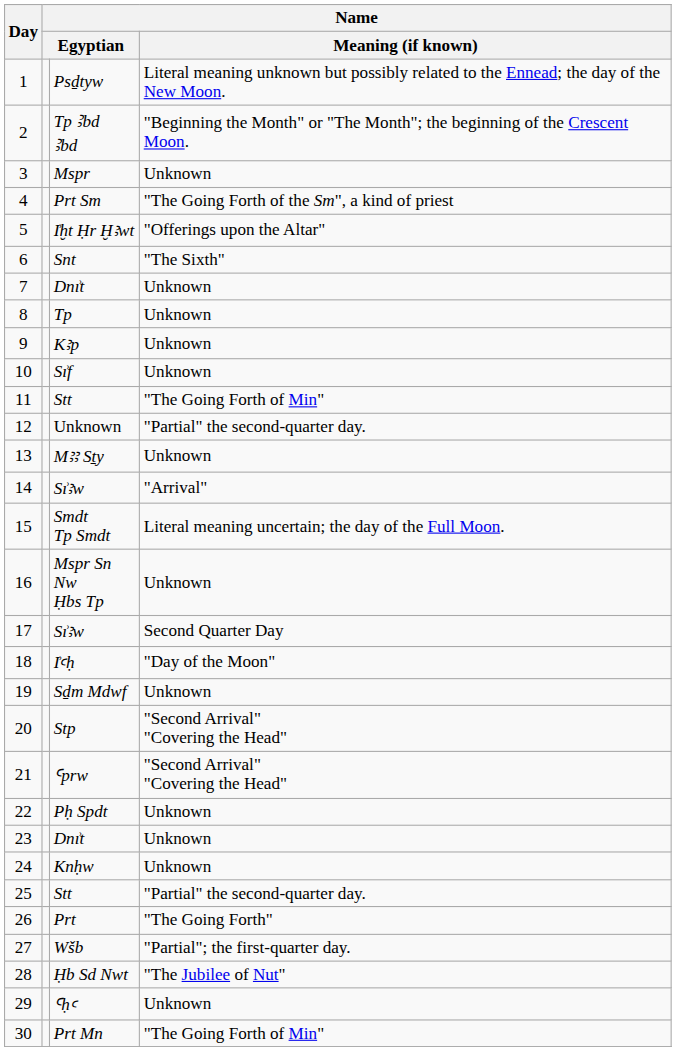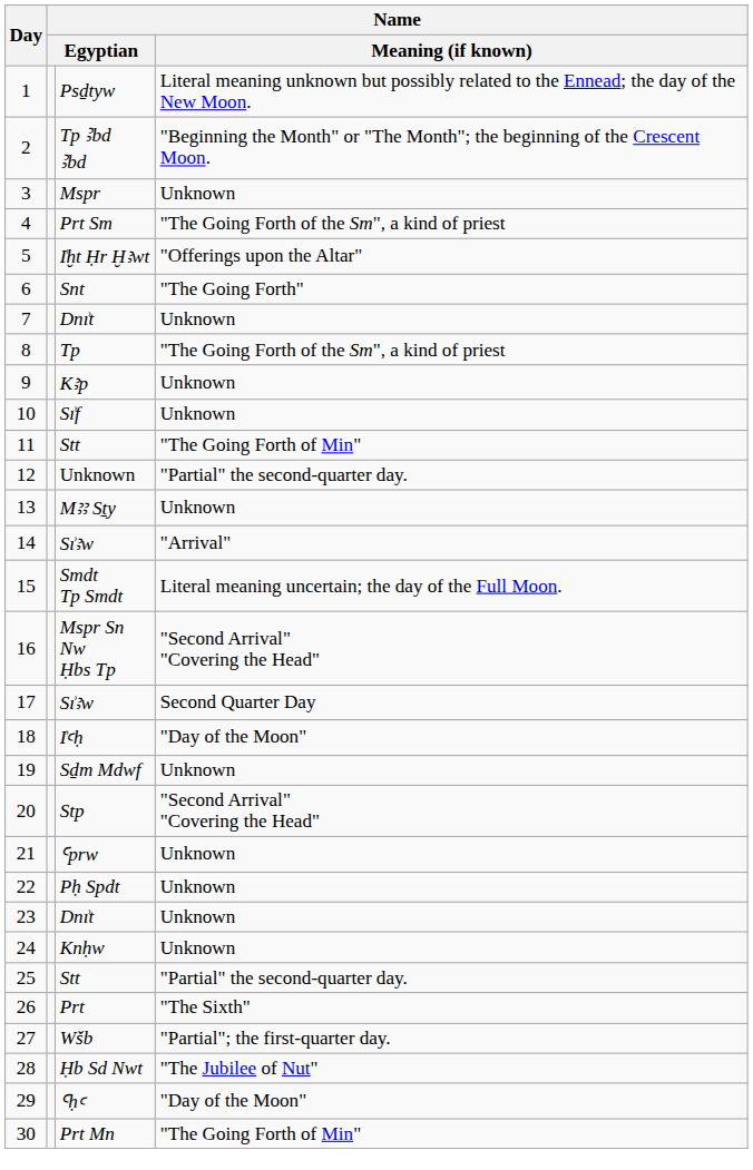 <table class="wikitable" style="margin:1em auto;">
 <tr>
 <th rowspan=2>Day</th>
 <th colspan=3>Name</th>
 </tr>
 <tr>
 <th colspan=2>Egyptian</th>
 <th>Meaning (if known)</th>
 </tr>
 <tr>
 <td align="center">1</td>
 <td align="center"><small></small></td>
 <td><em>Psḏtyw</em></td>
 <td>Literal meaning unknown but possibly related to the <a href='#'>Ennead</a>; the day of the <a href='#'>New Moon</a>.</td>
 </tr>
 <tr>
 <td align="center">2</td>
 <td align="center"><small></small></td>
 <td><em>Tp Ꜣbd</em><br><em>Ꜣbd</em></td>
 <td>"Beginning the Month" or "The Month"; the beginning of the <a href='#'>Crescent Moon</a>.</td>
 </tr>
 <tr>
 <td align="center">3</td>
 <td align="center"><small></small></td>
 <td><em>Mspr</em></td>
 <td>Unknown</td>
 </tr>
 <tr>
 <td align="center">4</td>
 <td align="center"><small></small></td>
 <td><em>Prt Sm</em></td>
 <td>"The Going Forth of the <em>Sm</em>", a kind of priest</td>
 </tr>
 <tr>
 <td align="center">5</td>
 <td align="center"><small></small></td>
 <td><em>I͗ḫt Ḥr Ḫꜣwt</em></td>
 <td>"Offerings upon the Altar"</td>
 </tr>
 <tr>
 <td align="center">6</td>
 <td align="center"><small></small></td>
 <td><em>Snt</em></td>
-<td>"The Sixth"</td>
+<td>"The Going Forth"</td>
 </tr>
 <tr>
 <td align="center">7</td>
 <td align="center"><small></small></td>
 <td><em>Dnı͗t</em></td>
 <td>Unknown</td>
 </tr>
 <tr>
 <td align="center">8</td>
 <td align="center"><small></small></td>
 <td><em>Tp</em></td>
-<td>Unknown</td>
+<td>"The Going Forth of the <em>Sm</em>", a kind of priest</td>
 </tr>
 <tr>
 <td align="center">9</td>
 <td align="center"><small></small></td>
 <td><em>Kꜣp</em></td>
 <td>Unknown</td>
 </tr>
 <tr>
 <td align="center">10</td>
 <td align="center"><small></small></td>
 <td><em>Sı͗f</em></td>
 <td>Unknown</td>
 </tr>
 <tr>
 <td align="center">11</td>
 <td align="center"><small></small></td>
 <td><em>Stt</em></td>
 <td>"The Going Forth of <a href='#'>Min</a>"</td>
 </tr>
 <tr>
 <td align="center">12</td>
 <td align="center"><small></small></td>
 <td>Unknown</td>
 <td>"Partial" the second-quarter day.</td>
 </tr>
 <tr>
 <td align="center">13</td>
 <td align="center"><small></small></td>
 <td><em>Mꜣꜣ Sṯy</em></td>
 <td>Unknown</td>
 </tr>
 <tr>
 <td align="center">14</td>
 <td align="center"><small></small></td>
 <td><em>Sı͗ꜣw</em></td>
 <td>"Arrival"</td>
 </tr>
 <tr>
 <td align="center">15</td>
 <td align="center"><small></small></td>
 <td><em>Smdt</em><br><em>Tp Smdt</em></td>
 <td>Literal meaning uncertain; the day of the <a href='#'>Full Moon</a>.</td>
 </tr>
 <tr>
 <td align="center">16</td>
 <td align="center"><small></small></td>
 <td><em>Mspr Sn Nw</em><br><em>Ḥbs Tp</em></td>
-<td>Unknown</td>
+<td>"Second Arrival"<br>"Covering the Head"</td>
 </tr>
 <tr>
 <td align="center">17</td>
 <td align="center"><small></small></td>
 <td><em>Sı͗ꜣw</em></td>
 <td>Second Quarter Day</td>
 </tr>
 <tr>
 <td align="center">18</td>
 <td align="center"><small></small></td>
 <td><em>I͗ꜥḥ</em></td>
 <td>"Day of the Moon"</td>
 </tr>
 <tr>
 <td align="center">19</td>
 <td align="center"><small></small></td>
 <td><em>Sḏm Mdwf</em></td>
 <td>Unknown</td>
 </tr>
 <tr>
 <td align="center">20</td>
 <td align="center"><small></small></td>
 <td><em>Stp</em></td>
 <td>"Second Arrival"<br>"Covering the Head"</td>
 </tr>
 <tr>
 <td align="center">21</td>
 <td align="center"><small></small></td>
 <td><em>Ꜥprw</em></td>
-<td>"Second Arrival"<br>"Covering the Head"</td>
+<td>Unknown</td>
 </tr>
 <tr>
 <td align="center">22</td>
 <td align="center"><small></small></td>
 <td><em>Pḥ Spdt</em></td>
 <td>Unknown</td>
 </tr>
 <tr>
 <td align="center">23</td>
 <td align="center"><small></small></td>
 <td><em>Dnı͗t</em></td>
 <td>Unknown</td>
 </tr>
 <tr>
 <td align="center">24</td>
 <td align="center"><small></small></td>
 <td><em>Knḥw</em></td>
 <td>Unknown</td>
 </tr>
 <tr>
 <td align="center">25</td>
 <td align="center"><small></small></td>
 <td><em>Stt</em></td>
 <td>"Partial" the second-quarter day.</td>
 </tr>
 <tr>
 <td align="center">26</td>
 <td align="center"><small></small></td>
 <td><em>Prt</em></td>
-<td>"The Going Forth"</td>
+<td>"The Sixth"</td>
 </tr>
 <tr>
 <td align="center">27</td>
 <td align="center"><small></small></td>
 <td><em>Wšb</em></td>
 <td>"Partial"; the first-quarter day.</td>
 </tr>
 <tr>
 <td align="center">28</td>
 <td align="center"><small></small></td>
 <td><em>Ḥb Sd Nwt</em></td>
 <td>"The <a href='#'>Jubilee</a> of <a href='#'>Nut</a>"</td>
 </tr>
 <tr>
 <td align="center">29</td>
 <td align="center"><small></small></td>
 <td><em>Ꜥḥꜥ</em></td>
-<td>Unknown</td>
+<td>"Day of the Moon"</td>
 </tr>
 <tr>
 <td align="center">30</td>
 <td align="center"><small></small></td>
 <td><em>Prt Mn</em></td>
 <td>"The Going Forth of <a href='#'>Min</a>"</td>
 </tr>
 <tr>
 </tr>
 </table>
